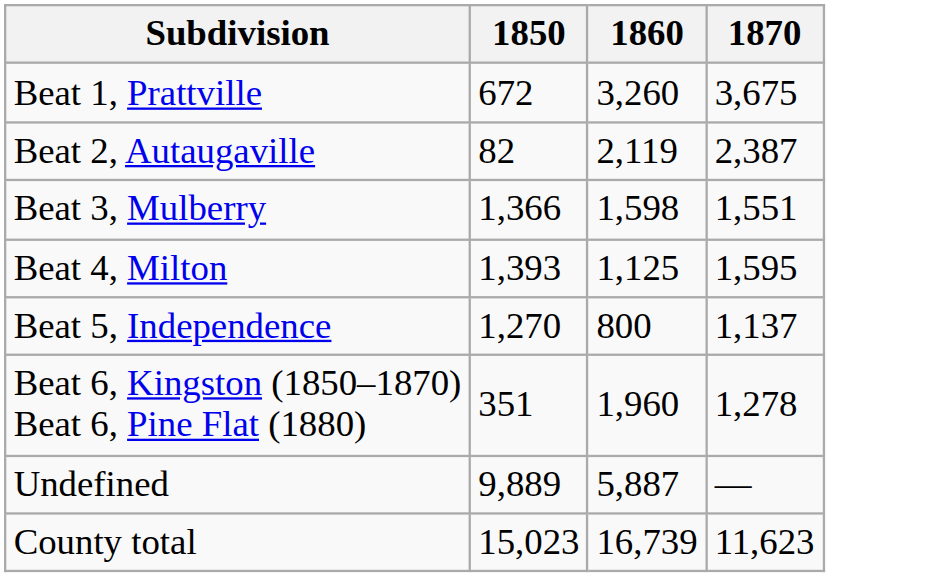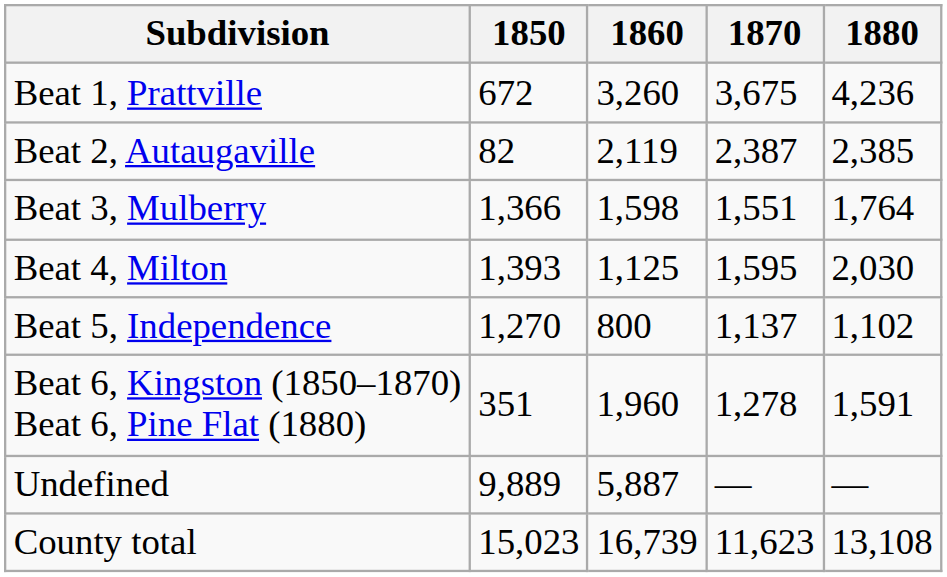 <table class="wikitable sortable col2right col3right col4right col5right">
 <tr>
 <th>Subdivision</th>
 <th>1850<br></th>
 <th>1860<br></th>
 <th>1870<br></th>
+<th>1880<br></th>
 </tr>
 <tr>
 <td>Beat 1, <a href='#'>Prattville</a></td>
 <td>672</td>
 <td>3,260</td>
 <td>3,675</td>
+<td>4,236<br></td>
 </tr>
 <tr>
 <td>Beat 2, <a href='#'>Autaugaville</a></td>
 <td>82</td>
 <td>2,119</td>
 <td>2,387</td>
+<td>2,385</td>
 </tr>
 <tr>
 <td>Beat 3, <a href='#'>Mulberry</a></td>
 <td>1,366</td>
 <td>1,598</td>
 <td>1,551</td>
+<td>1,764</td>
 </tr>
 <tr>
 <td>Beat 4, <a href='#'>Milton</a></td>
 <td>1,393</td>
 <td>1,125</td>
 <td>1,595</td>
+<td>2,030</td>
 </tr>
 <tr>
 <td>Beat 5, <a href='#'>Independence</a></td>
 <td>1,270</td>
 <td>800</td>
 <td>1,137</td>
+<td>1,102<br></td>
 </tr>
 <tr>
 <td>Beat 6, <a href='#'>Kingston</a> (1850–1870)<br>Beat 6, <a href='#'>Pine Flat</a> (1880)</td>
 <td>351</td>
 <td>1,960</td>
 <td>1,278</td>
+<td>1,591<br></td>
 </tr>
 <tr>
 <td>Undefined</td>
 <td>9,889<br></td>
 <td>5,887<br></td>
+<td>—</td>
 <td>—</td>
 </tr>
 <tr>
 <td>County total</td>
 <td>15,023<br></td>
 <td>16,739<br></td>
 <td>11,623</td>
+<td>13,108</td>
 </tr>
 </table>
